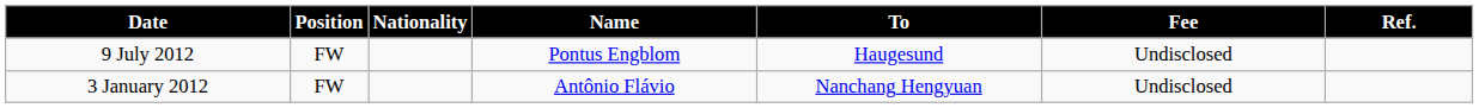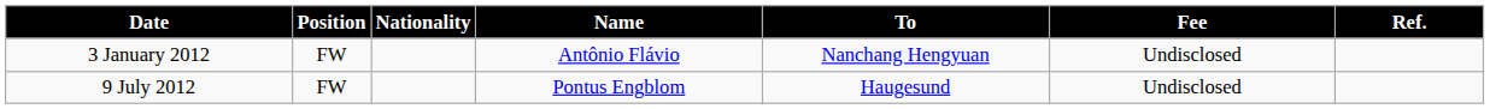 <table class="wikitable"  style="text-align:center; font-size:90%; ">
 <tr>
 <th style="background:#000000; color:white; width:200px;">Date</th>
 <th style="background:#000000; color:white; width:50px;">Position</th>
 <th style="background:#000000; color:white; width:50px;">Nationality</th>
 <th style="background:#000000; color:white; width:200px;">Name</th>
 <th style="background:#000000; color:white; width:200px;">To</th>
 <th style="background:#000000; color:white; width:200px;">Fee</th>
 <th style="background:#000000; color:white; width:100px;">Ref.</th>
 </tr>
 <tr>
+<td>3 January 2012</td>
+<td>FW</td>
+<td></td>
+<td><a href='#'>Antônio Flávio</a></td>
+<td><a href='#'>Nanchang Hengyuan</a></td>
+<td>Undisclosed</td>
+<td></td>
+</tr>
+<tr>
 <td>9 July 2012</td>
 <td>FW</td>
 <td></td>
 <td><a href='#'>Pontus Engblom</a></td>
 <td><a href='#'>Haugesund</a></td>
 <td>Undisclosed</td>
 <td></td>
 </tr>
-<tr>
-<td>3 January 2012</td>
-<td>FW</td>
-<td></td>
-<td><a href='#'>Antônio Flávio</a></td>
-<td><a href='#'>Nanchang Hengyuan</a></td>
-<td>Undisclosed</td>
-<td></td>
-</tr>
 </table>
